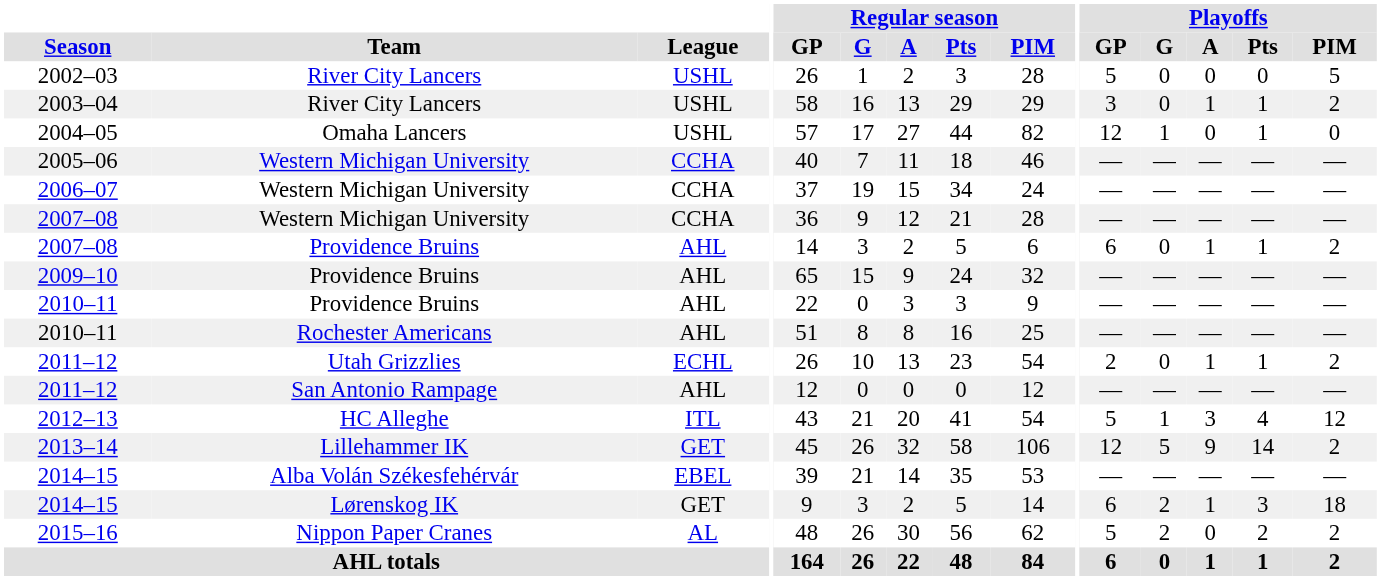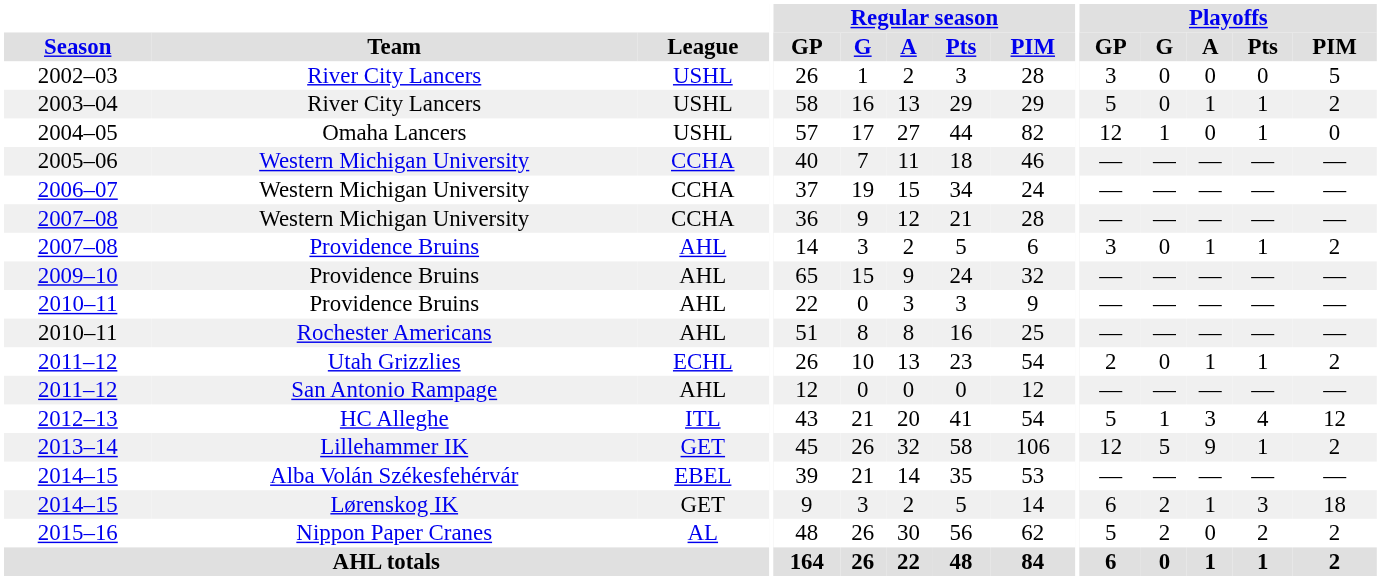 <table border="0" cellpadding="1" cellspacing="0" style="text-align:center; width:60em">
 <tr bgcolor="#e0e0e0">
 <th colspan="3" bgcolor="#ffffff"></th>
 <th rowspan="99" bgcolor="#ffffff"></th>
 <th colspan="5"><a href='#'>Regular season</a></th>
 <th rowspan="99" bgcolor="#ffffff"></th>
 <th colspan="5"><a href='#'>Playoffs</a></th>
 </tr>
 <tr bgcolor="#e0e0e0">
 <th><a href='#'>Season</a></th>
 <th>Team</th>
 <th>League</th>
 <th>GP</th>
 <th><a href='#'>G</a></th>
 <th><a href='#'>A</a></th>
 <th><a href='#'>Pts</a></th>
 <th><a href='#'>PIM</a></th>
 <th>GP</th>
 <th>G</th>
 <th>A</th>
 <th>Pts</th>
 <th>PIM</th>
 </tr>
 <tr ALIGN="center">
 <td>2002–03</td>
 <td><a href='#'>River City Lancers</a></td>
 <td><a href='#'>USHL</a></td>
 <td>26</td>
 <td>1</td>
 <td>2</td>
 <td>3</td>
 <td>28</td>
-<td>5</td>
+<td>3</td>
 <td>0</td>
 <td>0</td>
 <td>0</td>
 <td>5</td>
 </tr>
 <tr ALIGN="center" bgcolor="#f0f0f0">
 <td>2003–04</td>
 <td>River City Lancers</td>
 <td>USHL</td>
 <td>58</td>
 <td>16</td>
 <td>13</td>
 <td>29</td>
 <td>29</td>
-<td>3</td>
+<td>5</td>
 <td>0</td>
 <td>1</td>
 <td>1</td>
 <td>2</td>
 </tr>
 <tr ALIGN="center">
 <td>2004–05</td>
 <td>Omaha Lancers</td>
 <td>USHL</td>
 <td>57</td>
 <td>17</td>
 <td>27</td>
 <td>44</td>
 <td>82</td>
 <td>12</td>
 <td>1</td>
 <td>0</td>
 <td>1</td>
 <td>0</td>
 </tr>
 <tr ALIGN="center" bgcolor="#f0f0f0">
 <td>2005–06</td>
 <td><a href='#'>Western Michigan University</a></td>
 <td><a href='#'>CCHA</a></td>
 <td>40</td>
 <td>7</td>
 <td>11</td>
 <td>18</td>
 <td>46</td>
 <td>—</td>
 <td>—</td>
 <td>—</td>
 <td>—</td>
 <td>—</td>
 </tr>
 <tr ALIGN="center">
 <td><a href='#'>2006–07</a></td>
 <td>Western Michigan University</td>
 <td>CCHA</td>
 <td>37</td>
 <td>19</td>
 <td>15</td>
 <td>34</td>
 <td>24</td>
 <td>—</td>
 <td>—</td>
 <td>—</td>
 <td>—</td>
 <td>—</td>
 </tr>
 <tr ALIGN="center" bgcolor="#f0f0f0">
 <td><a href='#'>2007–08</a></td>
 <td>Western Michigan University</td>
 <td>CCHA</td>
 <td>36</td>
 <td>9</td>
 <td>12</td>
 <td>21</td>
 <td>28</td>
 <td>—</td>
 <td>—</td>
 <td>—</td>
 <td>—</td>
 <td>—</td>
 </tr>
 <tr ALIGN="center">
 <td><a href='#'>2007–08</a></td>
 <td><a href='#'>Providence Bruins</a></td>
 <td><a href='#'>AHL</a></td>
 <td>14</td>
 <td>3</td>
 <td>2</td>
 <td>5</td>
 <td>6</td>
-<td>6</td>
+<td>3</td>
 <td>0</td>
 <td>1</td>
 <td>1</td>
 <td>2</td>
 </tr>
 <tr ALIGN="center" bgcolor="#f0f0f0">
 <td><a href='#'>2009–10</a></td>
 <td>Providence Bruins</td>
 <td>AHL</td>
 <td>65</td>
 <td>15</td>
 <td>9</td>
 <td>24</td>
 <td>32</td>
 <td>—</td>
 <td>—</td>
 <td>—</td>
 <td>—</td>
 <td>—</td>
 </tr>
 <tr ALIGN="center">
 <td><a href='#'>2010–11</a></td>
 <td>Providence Bruins</td>
 <td>AHL</td>
 <td>22</td>
 <td>0</td>
 <td>3</td>
 <td>3</td>
 <td>9</td>
 <td>—</td>
 <td>—</td>
 <td>—</td>
 <td>—</td>
 <td>—</td>
 </tr>
 <tr ALIGN="center" bgcolor="#f0f0f0">
 <td>2010–11</td>
 <td><a href='#'>Rochester Americans</a></td>
 <td>AHL</td>
 <td>51</td>
 <td>8</td>
 <td>8</td>
 <td>16</td>
 <td>25</td>
 <td>—</td>
 <td>—</td>
 <td>—</td>
 <td>—</td>
 <td>—</td>
 </tr>
 <tr ALIGN="center">
 <td><a href='#'>2011–12</a></td>
 <td><a href='#'>Utah Grizzlies</a></td>
 <td><a href='#'>ECHL</a></td>
 <td>26</td>
 <td>10</td>
 <td>13</td>
 <td>23</td>
 <td>54</td>
 <td>2</td>
 <td>0</td>
 <td>1</td>
 <td>1</td>
 <td>2</td>
 </tr>
 <tr ALIGN="center" bgcolor="#f0f0f0">
 <td><a href='#'>2011–12</a></td>
 <td><a href='#'>San Antonio Rampage</a></td>
 <td>AHL</td>
 <td>12</td>
 <td>0</td>
 <td>0</td>
 <td>0</td>
 <td>12</td>
 <td>—</td>
 <td>—</td>
 <td>—</td>
 <td>—</td>
 <td>—</td>
 </tr>
 <tr ALIGN="center">
 <td><a href='#'>2012–13</a></td>
 <td><a href='#'>HC Alleghe</a></td>
 <td><a href='#'>ITL</a></td>
 <td>43</td>
 <td>21</td>
 <td>20</td>
 <td>41</td>
 <td>54</td>
 <td>5</td>
 <td>1</td>
 <td>3</td>
 <td>4</td>
 <td>12</td>
 </tr>
 <tr ALIGN="center" bgcolor="#f0f0f0">
 <td><a href='#'>2013–14</a></td>
 <td><a href='#'>Lillehammer IK</a></td>
 <td><a href='#'>GET</a></td>
 <td>45</td>
 <td>26</td>
 <td>32</td>
 <td>58</td>
 <td>106</td>
 <td>12</td>
 <td>5</td>
 <td>9</td>
-<td>14</td>
+<td>1</td>
 <td>2</td>
 </tr>
 <tr ALIGN="center">
 <td><a href='#'>2014–15</a></td>
 <td><a href='#'>Alba Volán Székesfehérvár</a></td>
 <td><a href='#'>EBEL</a></td>
 <td>39</td>
 <td>21</td>
 <td>14</td>
 <td>35</td>
 <td>53</td>
 <td>—</td>
 <td>—</td>
 <td>—</td>
 <td>—</td>
 <td>—</td>
 </tr>
 <tr ALIGN="center" bgcolor="#f0f0f0">
 <td><a href='#'>2014–15</a></td>
 <td><a href='#'>Lørenskog IK</a></td>
 <td>GET</td>
 <td>9</td>
 <td>3</td>
 <td>2</td>
 <td>5</td>
 <td>14</td>
 <td>6</td>
 <td>2</td>
 <td>1</td>
 <td>3</td>
 <td>18</td>
 </tr>
 <tr ALIGN="center">
 <td><a href='#'>2015–16</a></td>
 <td><a href='#'>Nippon Paper Cranes</a></td>
 <td><a href='#'>AL</a></td>
 <td>48</td>
 <td>26</td>
 <td>30</td>
 <td>56</td>
 <td>62</td>
 <td>5</td>
 <td>2</td>
 <td>0</td>
 <td>2</td>
 <td>2</td>
 </tr>
 <tr bgcolor="#e0e0e0">
 <th colspan="3">AHL totals</th>
 <th>164</th>
 <th>26</th>
 <th>22</th>
 <th>48</th>
 <th>84</th>
 <th>6</th>
 <th>0</th>
 <th>1</th>
 <th>1</th>
 <th>2</th>
 </tr>
 </table>
